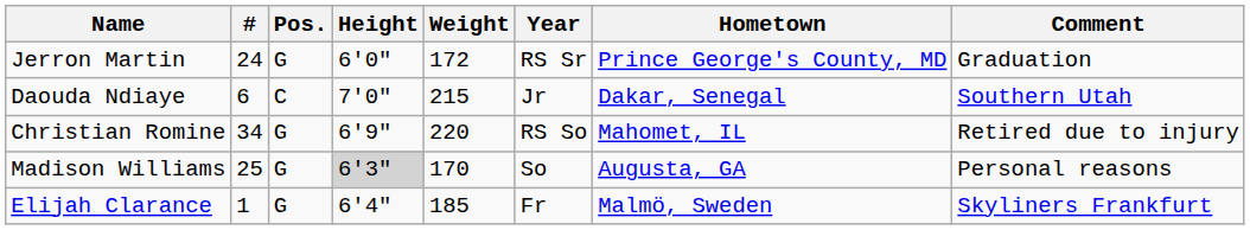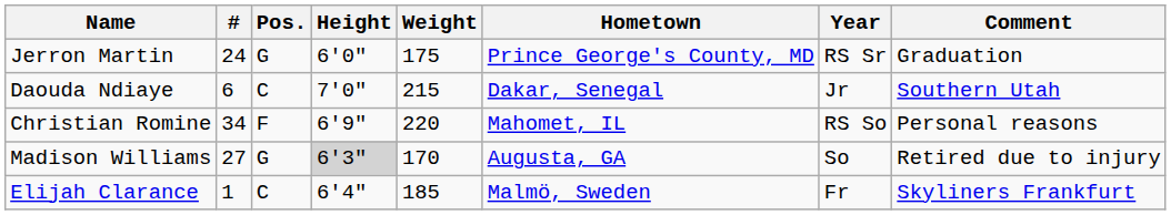 <table class="wikitable sortable" border="1">
 <tr>
 <th>Name</th>
 <th>#</th>
 <th>Pos.</th>
 <th>Height</th>
 <th>Weight</th>
+<th>Hometown</th>
 <th>Year</th>
-<th>Hometown</th>
 <th class="unsortable">Comment</th>
 </tr>
 <tr>
 <td>Jerron Martin</td>
 <td>24</td>
 <td>G</td>
 <td>6'0"</td>
-<td>172</td>
+<td>175</td>
+<td><a href='#'>Prince George's County, MD</a></td>
 <td>RS Sr</td>
-<td><a href='#'>Prince George's County, MD</a></td>
 <td>Graduation</td>
 </tr>
 <tr>
 <td>Daouda Ndiaye</td>
 <td>6</td>
 <td>C</td>
 <td>7'0"</td>
 <td>215</td>
+<td><a href='#'>Dakar, Senegal</a></td>
 <td>Jr</td>
-<td><a href='#'>Dakar, Senegal</a></td>
 <td><a href='#'>Southern Utah</a></td>
 </tr>
 <tr>
 <td>Christian Romine</td>
 <td>34</td>
-<td>G</td>
+<td>F</td>
 <td>6'9"</td>
 <td>220</td>
+<td><a href='#'>Mahomet, IL</a></td>
 <td>RS So</td>
-<td><a href='#'>Mahomet, IL</a></td>
-<td>Retired due to injury</td>
+<td>Personal reasons</td>
 </tr>
 <tr>
 <td>Madison Williams</td>
-<td>25</td>
+<td>27</td>
 <td>G</td>
 <td style="background: lightgrey;">6'3"</td>
 <td>170</td>
+<td><a href='#'>Augusta, GA</a></td>
 <td>So</td>
-<td><a href='#'>Augusta, GA</a></td>
-<td>Personal reasons</td>
+<td>Retired due to injury</td>
 </tr>
 <tr>
 <td><a href='#'>Elijah Clarance</a></td>
 <td>1</td>
-<td>G</td>
+<td>C</td>
 <td>6'4"</td>
 <td>185</td>
+<td><a href='#'>Malmö, Sweden</a></td>
 <td>Fr</td>
-<td><a href='#'>Malmö, Sweden</a></td>
 <td><a href='#'>Skyliners Frankfurt</a></td>
 </tr>
 </table>
